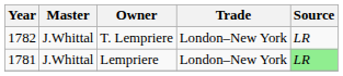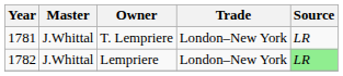 <table class="sortable wikitable">
 <tr>
 <th>Year</th>
 <th>Master</th>
 <th>Owner</th>
 <th>Trade</th>
 <th>Source</th>
 </tr>
 <tr>
-<td>1782</td>
+<td>1781</td>
 <td>J.Whittal</td>
 <td>T. Lempriere</td>
 <td>London–New York</td>
 <td><em>LR</em></td>
 </tr>
 <tr>
-<td>1781</td>
+<td>1782</td>
 <td>J.Whittal</td>
 <td>Lempriere</td>
 <td>London–New York</td>
 <td style="background: lightgreen;"><em>LR</em></td>
 </tr>
 <tr>
 </tr>
 </table>
